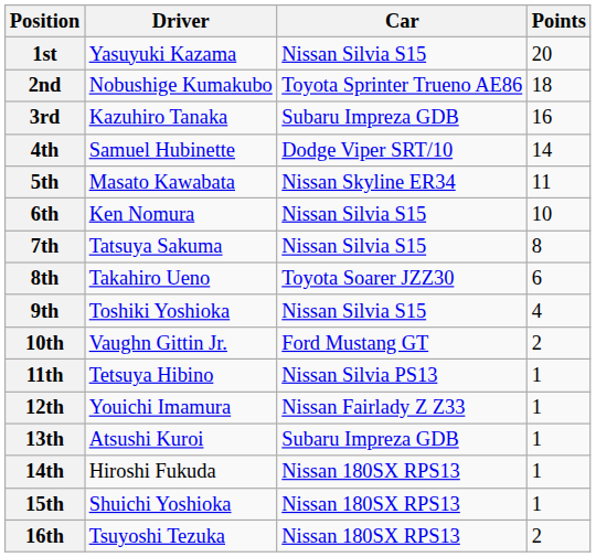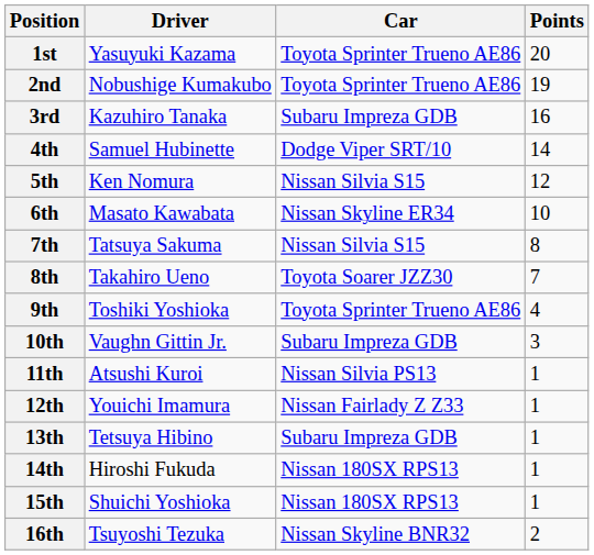 <table class="wikitable">
 <tr>
 <th>Position</th>
 <th>Driver</th>
 <th>Car</th>
 <th>Points</th>
 </tr>
 <tr>
 <th>1st</th>
 <td> <a href='#'>Yasuyuki Kazama</a></td>
-<td><a href='#'>Nissan Silvia S15</a></td>
+<td><a href='#'>Toyota Sprinter Trueno AE86</a></td>
 <td>20</td>
 </tr>
 <tr>
 <th>2nd</th>
 <td> <a href='#'>Nobushige Kumakubo</a></td>
 <td><a href='#'>Toyota Sprinter Trueno AE86</a></td>
-<td>18</td>
+<td>19</td>
 </tr>
 <tr>
 <th>3rd</th>
 <td> <a href='#'>Kazuhiro Tanaka</a></td>
 <td><a href='#'>Subaru Impreza GDB</a></td>
 <td>16</td>
 </tr>
 <tr>
 <th>4th</th>
 <td> <a href='#'>Samuel Hubinette</a></td>
 <td><a href='#'>Dodge Viper SRT/10</a></td>
 <td>14</td>
 </tr>
 <tr>
 <th>5th</th>
-<td> <a href='#'>Masato Kawabata</a></td>
-<td><a href='#'>Nissan Skyline ER34</a></td>
-<td>11</td>
+<td> <a href='#'>Ken Nomura</a></td>
+<td><a href='#'>Nissan Silvia S15</a></td>
+<td>12</td>
 </tr>
 <tr>
 <th>6th</th>
-<td> <a href='#'>Ken Nomura</a></td>
-<td><a href='#'>Nissan Silvia S15</a></td>
+<td> <a href='#'>Masato Kawabata</a></td>
+<td><a href='#'>Nissan Skyline ER34</a></td>
 <td>10</td>
 </tr>
 <tr>
 <th>7th</th>
 <td> <a href='#'>Tatsuya Sakuma</a></td>
 <td><a href='#'>Nissan Silvia S15</a></td>
 <td>8</td>
 </tr>
 <tr>
 <th>8th</th>
 <td> <a href='#'>Takahiro Ueno</a></td>
 <td><a href='#'>Toyota Soarer JZZ30</a></td>
-<td>6</td>
+<td>7</td>
 </tr>
 <tr>
 <th>9th</th>
 <td> <a href='#'>Toshiki Yoshioka</a></td>
-<td><a href='#'>Nissan Silvia S15</a></td>
+<td><a href='#'>Toyota Sprinter Trueno AE86</a></td>
 <td>4</td>
 </tr>
 <tr>
 <th>10th</th>
 <td> <a href='#'>Vaughn Gittin Jr.</a></td>
-<td><a href='#'>Ford Mustang GT</a></td>
-<td>2</td>
+<td><a href='#'>Subaru Impreza GDB</a></td>
+<td>3</td>
 </tr>
 <tr>
 <th>11th</th>
-<td> <a href='#'>Tetsuya Hibino</a></td>
+<td> <a href='#'>Atsushi Kuroi</a></td>
 <td><a href='#'>Nissan Silvia PS13</a></td>
 <td>1</td>
 </tr>
 <tr>
 <th>12th</th>
 <td><a href='#'>Youichi Imamura</a></td>
 <td><a href='#'>Nissan Fairlady Z Z33</a></td>
 <td>1</td>
 </tr>
 <tr>
 <th>13th</th>
-<td> <a href='#'>Atsushi Kuroi</a></td>
+<td> <a href='#'>Tetsuya Hibino</a></td>
 <td><a href='#'>Subaru Impreza GDB</a></td>
 <td>1</td>
 </tr>
 <tr>
 <th>14th</th>
 <td> Hiroshi Fukuda</td>
 <td><a href='#'>Nissan 180SX RPS13</a></td>
 <td>1</td>
 </tr>
 <tr>
 <th>15th</th>
 <td> <a href='#'>Shuichi Yoshioka</a></td>
 <td><a href='#'>Nissan 180SX RPS13</a></td>
 <td>1</td>
 </tr>
 <tr>
 <th>16th</th>
 <td> <a href='#'>Tsuyoshi Tezuka</a></td>
-<td><a href='#'>Nissan 180SX RPS13</a></td>
+<td><a href='#'>Nissan Skyline BNR32</a></td>
 <td>2</td>
 </tr>
 </table>
